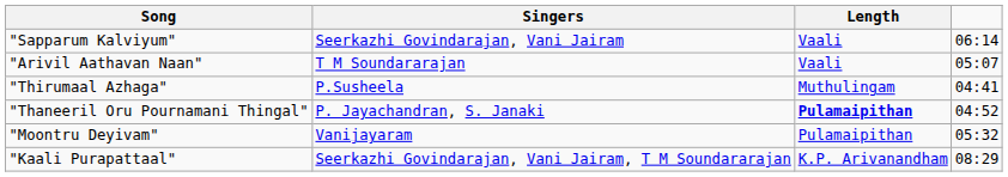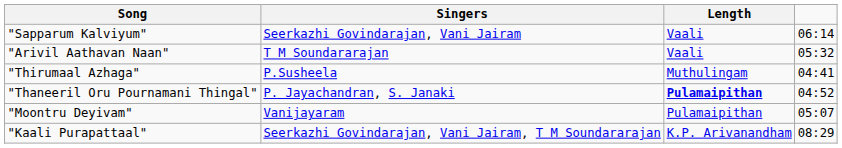 <table class="wikitable" style="font-size:95%;">
 <tr>
 <th>Song</th>
 <th>Singers</th>
 <th>Length</th>
 </tr>
 <tr>
 <td>"Sapparum Kalviyum"</td>
 <td><a href='#'>Seerkazhi Govindarajan</a>, <a href='#'>Vani Jairam</a></td>
 <td><a href='#'>Vaali</a></td>
 <td>06:14</td>
 </tr>
 <tr>
 <td>"Arivil Aathavan Naan"</td>
 <td><a href='#'>T M Soundararajan</a></td>
 <td><a href='#'>Vaali</a></td>
-<td>05:07</td>
+<td>05:32</td>
 </tr>
 <tr>
 <td>"Thirumaal Azhaga"</td>
 <td><a href='#'>P.Susheela</a></td>
 <td><a href='#'>Muthulingam</a></td>
 <td>04:41</td>
 </tr>
 <tr>
 <td>"Thaneeril Oru Pournamani Thingal"</td>
 <td><a href='#'>P. Jayachandran</a>, <a href='#'>S. Janaki</a></td>
 <td><strong><a href='#'>Pulamaipithan</a></strong></td>
 <td>04:52</td>
 </tr>
 <tr>
 <td>"Moontru Deyivam"</td>
 <td><a href='#'>Vanijayaram</a></td>
 <td><a href='#'>Pulamaipithan</a></td>
-<td>05:32</td>
+<td>05:07</td>
 </tr>
 <tr>
 <td>"Kaali Purapattaal"</td>
 <td><a href='#'>Seerkazhi Govindarajan</a>, <a href='#'>Vani Jairam</a>, <a href='#'>T M Soundararajan</a></td>
 <td><a href='#'>K.P. Arivanandham</a></td>
 <td>08:29</td>
 </tr>
 </table>
